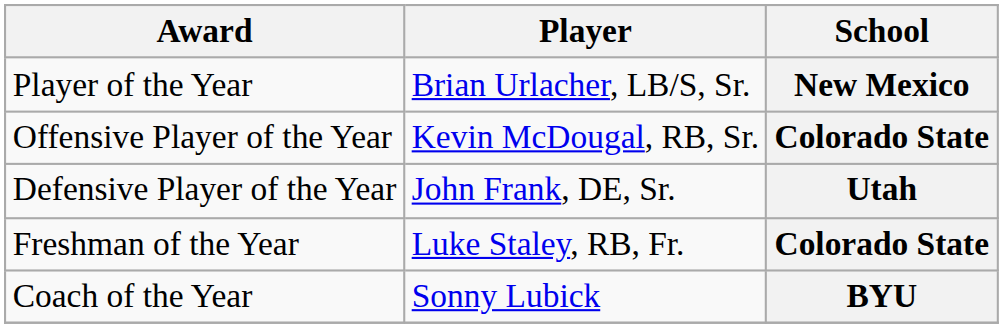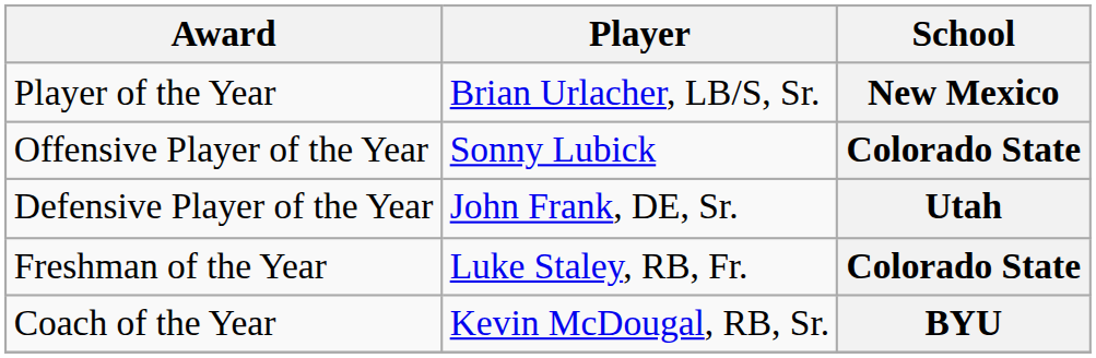 <table class="wikitable" border="0">
 <tr>
 <th>Award</th>
 <th>Player</th>
 <th>School</th>
 </tr>
 <tr>
 <td>Player of the Year</td>
 <td><a href='#'>Brian Urlacher</a>, LB/S, Sr.</td>
 <th style=>New Mexico</th>
 </tr>
 <tr>
 <td>Offensive Player of the Year</td>
-<td><a href='#'>Kevin McDougal</a>, RB, Sr.</td>
+<td><a href='#'>Sonny Lubick</a></td>
 <th style=>Colorado State</th>
 </tr>
 <tr>
 <td>Defensive Player of the Year</td>
 <td><a href='#'>John Frank</a>, DE, Sr.</td>
 <th style=>Utah</th>
 </tr>
 <tr>
 <td>Freshman of the Year</td>
 <td><a href='#'>Luke Staley</a>, RB, Fr.</td>
 <th style=>Colorado State</th>
 </tr>
 <tr>
 <td>Coach of the Year</td>
-<td><a href='#'>Sonny Lubick</a></td>
+<td><a href='#'>Kevin McDougal</a>, RB, Sr.</td>
 <th style=>BYU</th>
 </tr>
 <tr>
 </tr>
 </table>
